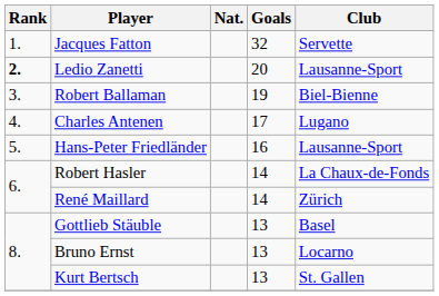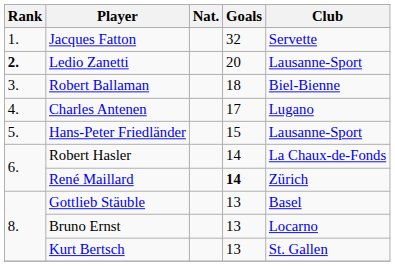 <table class="wikitable sortable">
 <tr>
 <th>Rank</th>
 <th>Player</th>
 <th>Nat.</th>
 <th>Goals</th>
 <th>Club</th>
 </tr>
 <tr>
 <td>1.</td>
 <td><a href='#'>Jacques Fatton</a></td>
 <td></td>
 <td>32</td>
 <td><a href='#'>Servette</a></td>
 </tr>
 <tr>
 <td><strong>2.</strong></td>
 <td><a href='#'>Ledio Zanetti</a></td>
 <td></td>
 <td>20</td>
 <td><a href='#'>Lausanne-Sport</a></td>
 </tr>
 <tr>
 <td>3.</td>
 <td><a href='#'>Robert Ballaman</a></td>
 <td></td>
-<td>19</td>
+<td>18</td>
 <td><a href='#'>Biel-Bienne</a></td>
 </tr>
 <tr>
 <td>4.</td>
 <td><a href='#'>Charles Antenen</a></td>
 <td></td>
 <td>17</td>
 <td><a href='#'>Lugano</a></td>
 </tr>
 <tr>
 <td>5.</td>
 <td><a href='#'>Hans-Peter Friedländer</a></td>
 <td></td>
-<td>16</td>
+<td>15</td>
 <td><a href='#'>Lausanne-Sport</a></td>
 </tr>
 <tr>
 <td rowspan=2>6.</td>
 <td>Robert Hasler</td>
 <td></td>
 <td>14</td>
 <td><a href='#'>La Chaux-de-Fonds</a></td>
 </tr>
 <tr>
 <td><a href='#'>René Maillard</a></td>
 <td></td>
-<td>14</td>
+<td><strong>14</strong></td>
 <td><a href='#'>Zürich</a></td>
 </tr>
 <tr>
 <td rowspan=3>8.</td>
 <td><a href='#'>Gottlieb Stäuble</a></td>
 <td></td>
 <td>13</td>
 <td><a href='#'>Basel</a></td>
 </tr>
 <tr>
 <td>Bruno Ernst</td>
 <td></td>
 <td>13</td>
 <td><a href='#'>Locarno</a></td>
 </tr>
 <tr>
 <td><a href='#'>Kurt Bertsch</a></td>
 <td></td>
 <td>13</td>
 <td><a href='#'>St. Gallen</a></td>
 </tr>
 <tr>
 </tr>
 </table>
